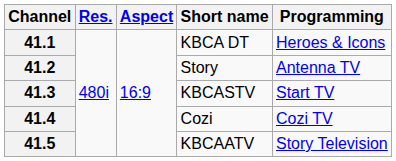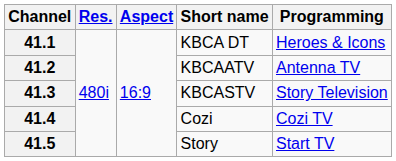 <table class="wikitable">
 <tr>
 <th>Channel</th>
 <th><a href='#'>Res.</a></th>
 <th><a href='#'>Aspect</a></th>
 <th>Short name</th>
 <th>Programming</th>
 </tr>
 <tr>
 <th scope = "row">41.1</th>
 <td rowspan=5><a href='#'>480i</a></td>
 <td rowspan=5><a href='#'>16:9</a></td>
 <td>KBCA DT</td>
 <td><a href='#'>Heroes & Icons</a></td>
 </tr>
 <tr>
 <th scope = "row">41.2</th>
-<td>Story</td>
+<td>KBCAATV</td>
 <td><a href='#'>Antenna TV</a></td>
 </tr>
 <tr>
 <th scope = "row">41.3</th>
 <td>KBCASTV</td>
-<td><a href='#'>Start TV</a></td>
+<td><a href='#'>Story Television</a></td>
 </tr>
 <tr>
 <th scope = "row">41.4</th>
 <td>Cozi</td>
 <td><a href='#'>Cozi TV</a></td>
 </tr>
 <tr>
 <th scope = "row">41.5</th>
-<td>KBCAATV</td>
-<td><a href='#'>Story Television</a></td>
+<td>Story</td>
+<td><a href='#'>Start TV</a></td>
 </tr>
 </table>
